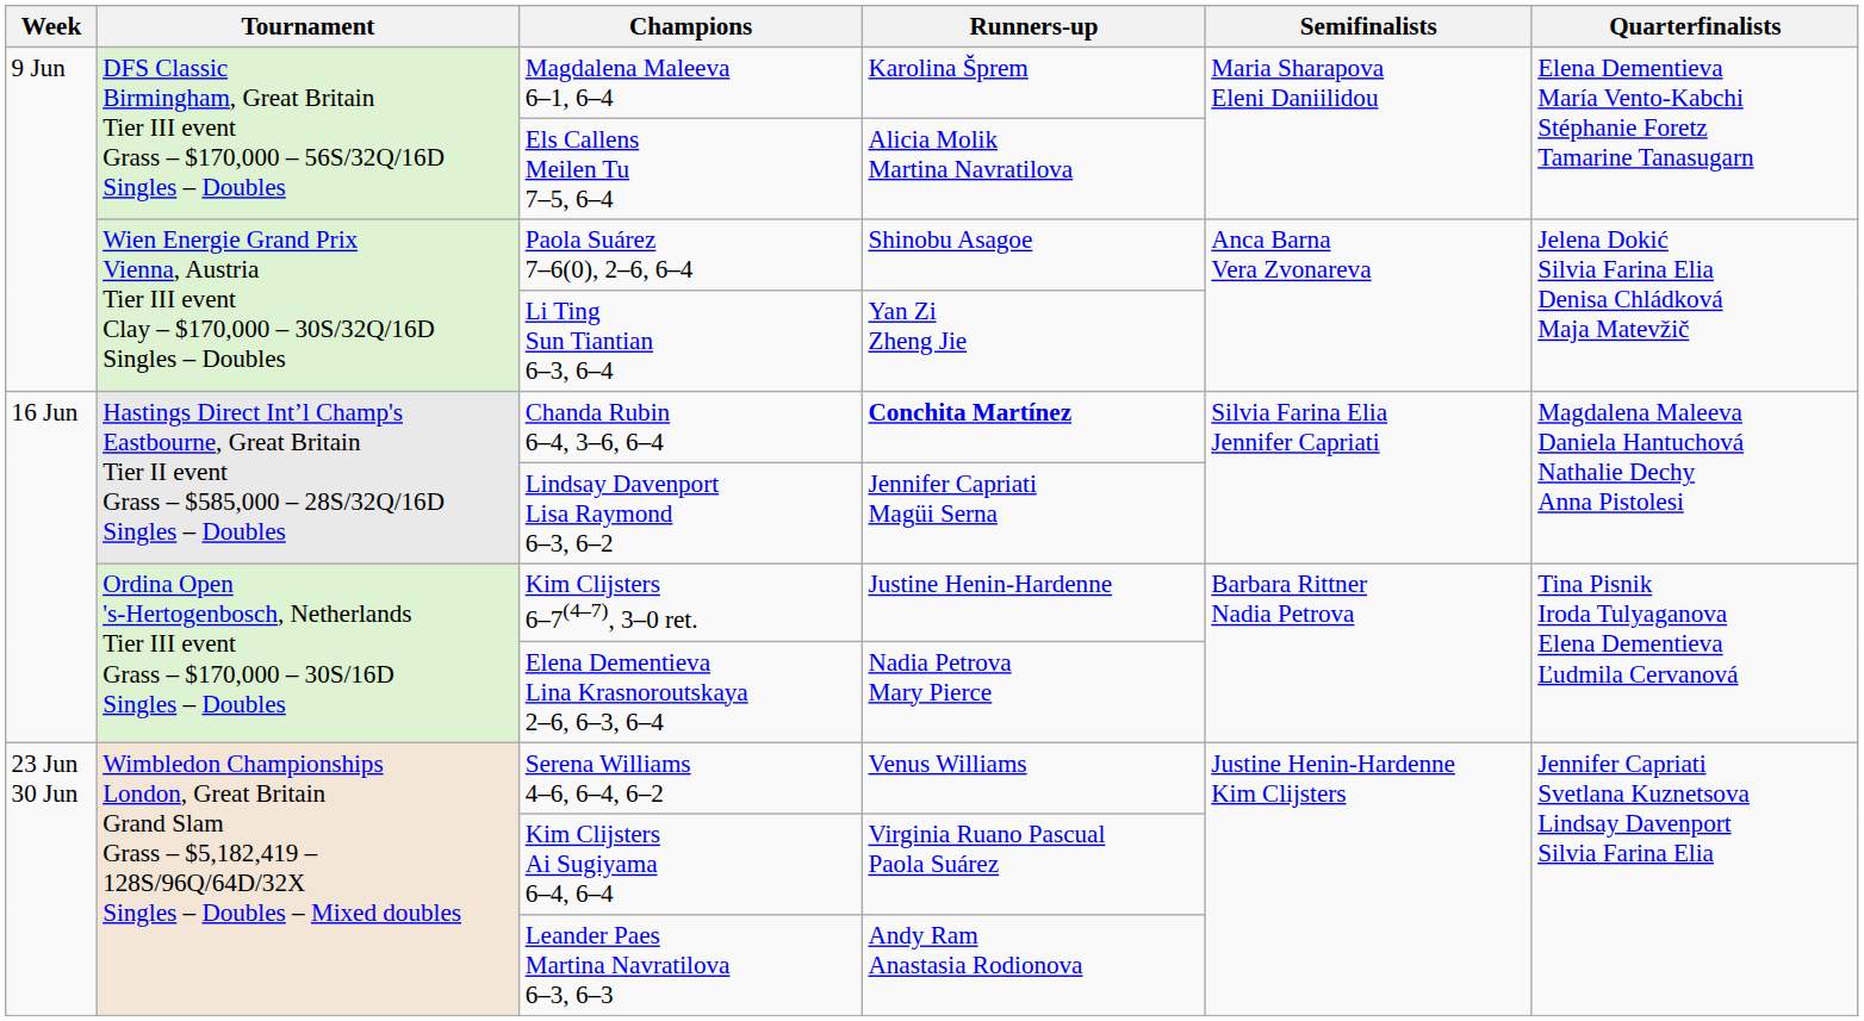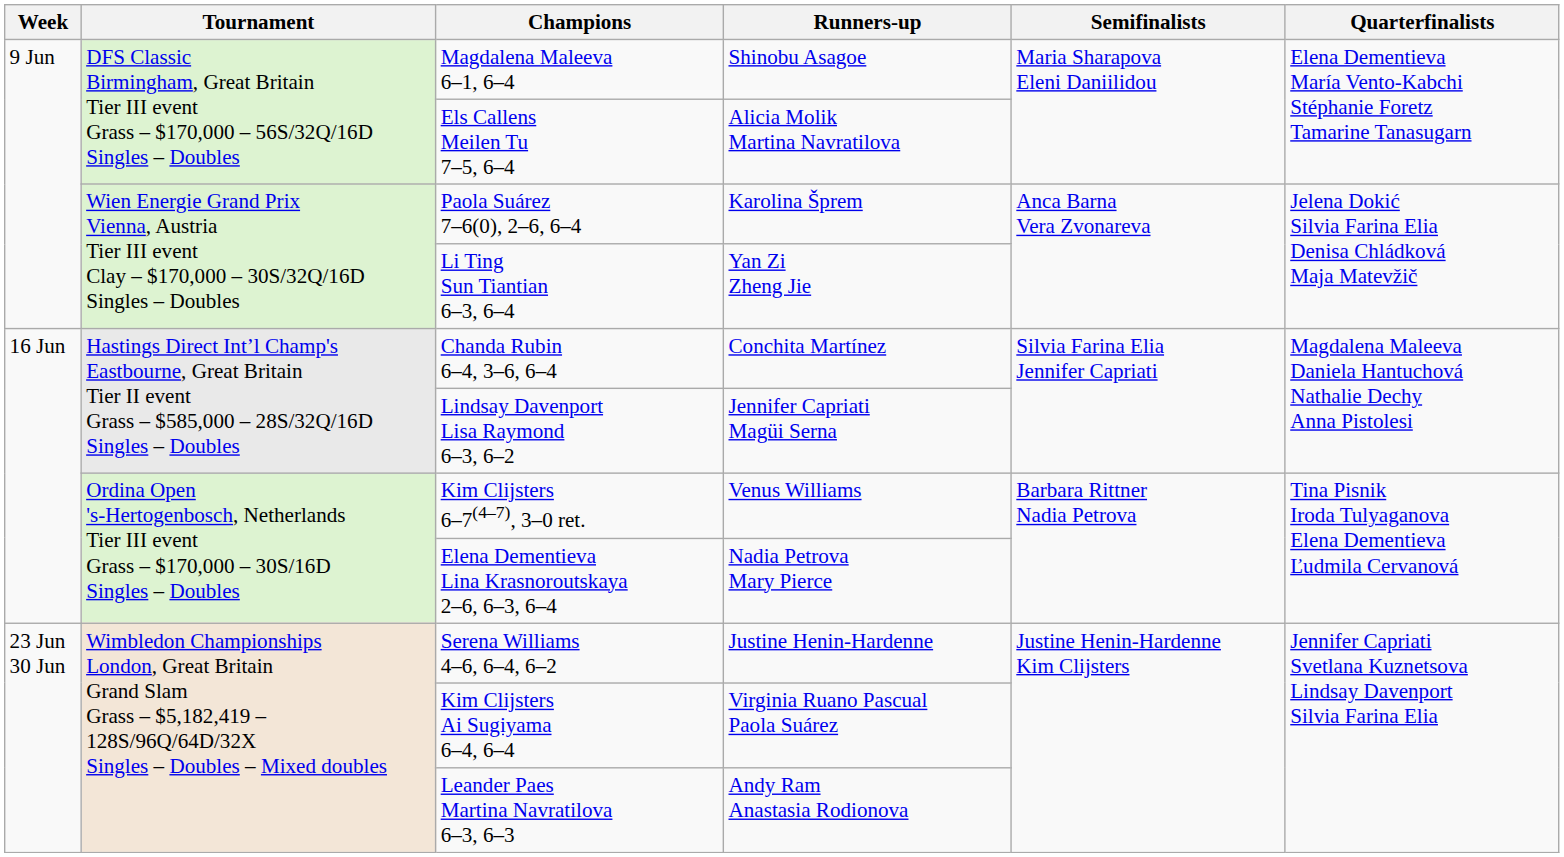 <table class=wikitable style=font-size:95%>
 <tr>
 <th style="width:48px;">Week</th>
 <th style="width:248px;">Tournament</th>
 <th style="width:200px;">Champions</th>
 <th style="width:200px;">Runners-up</th>
 <th style="width:190px;">Semifinalists</th>
 <th style="width:190px;">Quarterfinalists</th>
 </tr>
 <tr valign="top">
 <td rowspan=4>9 Jun</td>
 <td rowspan=2 bgcolor=#DDF3D1><a href='#'>DFS Classic</a><br> <a href='#'>Birmingham</a>, Great Britain <br>Tier III event <br> Grass – $170,000 – 56S/32Q/16D<br><a href='#'>Singles</a> – <a href='#'>Doubles</a></td>
 <td> <a href='#'>Magdalena Maleeva</a> <br> 6–1, 6–4</td>
-<td> <a href='#'>Karolina Šprem</a></td>
+<td> <a href='#'>Shinobu Asagoe</a></td>
 <td rowspan=2> <a href='#'>Maria Sharapova</a><br> <a href='#'>Eleni Daniilidou</a></td>
 <td rowspan=2> <a href='#'>Elena Dementieva</a>  <br>  <a href='#'>María Vento-Kabchi</a> <br> <a href='#'>Stéphanie Foretz</a><br>   <a href='#'>Tamarine Tanasugarn</a></td>
 </tr>
 <tr valign="top">
 <td> <a href='#'>Els Callens</a> <br>  <a href='#'>Meilen Tu</a><br>7–5, 6–4</td>
 <td> <a href='#'>Alicia Molik</a> <br>  <a href='#'>Martina Navratilova</a></td>
 </tr>
 <tr valign="top">
 <td rowspan=2 bgcolor=#DDF3D1><a href='#'>Wien Energie Grand Prix</a><br> <a href='#'>Vienna</a>, Austria <br>Tier III event <br> Clay – $170,000 – 30S/32Q/16D<br>Singles – Doubles</td>
 <td> <a href='#'>Paola Suárez</a> <br> 7–6(0), 2–6, 6–4</td>
-<td> <a href='#'>Shinobu Asagoe</a></td>
+<td> <a href='#'>Karolina Šprem</a></td>
 <td rowspan=2> <a href='#'>Anca Barna</a><br> <a href='#'>Vera Zvonareva</a></td>
 <td rowspan=2> <a href='#'>Jelena Dokić</a>  <br>  <a href='#'>Silvia Farina Elia</a> <br> <a href='#'>Denisa Chládková</a><br>   <a href='#'>Maja Matevžič</a></td>
 </tr>
 <tr valign="top">
 <td> <a href='#'>Li Ting</a> <br>  <a href='#'>Sun Tiantian</a><br>6–3, 6–4</td>
 <td> <a href='#'>Yan Zi</a> <br>  <a href='#'>Zheng Jie</a></td>
 </tr>
 <tr valign="top">
 <td rowspan=4>16 Jun</td>
 <td rowspan=2 bgcolor=#E9E9E9><a href='#'>Hastings Direct Int’l Champ's</a><br> <a href='#'>Eastbourne</a>, Great Britain <br>Tier II event <br> Grass – $585,000 – 28S/32Q/16D<br><a href='#'>Singles</a> – <a href='#'>Doubles</a></td>
 <td> <a href='#'>Chanda Rubin</a> <br> 6–4, 3–6, 6–4</td>
-<td><strong> <a href='#'>Conchita Martínez</a></strong></td>
+<td> <a href='#'>Conchita Martínez</a></td>
 <td rowspan=2> <a href='#'>Silvia Farina Elia</a><br> <a href='#'>Jennifer Capriati</a></td>
 <td rowspan=2> <a href='#'>Magdalena Maleeva</a>  <br>  <a href='#'>Daniela Hantuchová</a> <br> <a href='#'>Nathalie Dechy</a><br>   <a href='#'>Anna Pistolesi</a></td>
 </tr>
 <tr valign="top">
 <td> <a href='#'>Lindsay Davenport</a> <br>  <a href='#'>Lisa Raymond</a><br>6–3, 6–2</td>
 <td> <a href='#'>Jennifer Capriati</a> <br>  <a href='#'>Magüi Serna</a></td>
 </tr>
 <tr valign="top">
 <td rowspan=2 bgcolor=#DDF3D1><a href='#'>Ordina Open</a><br> <a href='#'>'s-Hertogenbosch</a>, Netherlands <br>Tier III event <br> Grass – $170,000 – 30S/16D<br><a href='#'>Singles</a> – <a href='#'>Doubles</a></td>
 <td> <a href='#'>Kim Clijsters</a> <br> 6–7<sup>(4–7)</sup>, 3–0 ret.</td>
-<td> <a href='#'>Justine Henin-Hardenne</a></td>
+<td> <a href='#'>Venus Williams</a></td>
 <td rowspan=2> <a href='#'>Barbara Rittner</a><br> <a href='#'>Nadia Petrova</a></td>
 <td rowspan=2> <a href='#'>Tina Pisnik</a>  <br>  <a href='#'>Iroda Tulyaganova</a> <br> <a href='#'>Elena Dementieva</a><br>   <a href='#'>Ľudmila Cervanová</a></td>
 </tr>
 <tr valign="top">
 <td> <a href='#'>Elena Dementieva</a> <br>  <a href='#'>Lina Krasnoroutskaya</a><br>2–6, 6–3, 6–4</td>
 <td> <a href='#'>Nadia Petrova</a> <br>  <a href='#'>Mary Pierce</a></td>
 </tr>
 <tr valign="top">
 <td rowspan=3>23 Jun<br>30 Jun</td>
 <td rowspan=3 bgcolor=#F3E6D7><a href='#'>Wimbledon Championships</a><br> <a href='#'>London</a>, Great Britain <br>Grand Slam<br> Grass – $5,182,419 – 128S/96Q/64D/32X<br><a href='#'>Singles</a> – <a href='#'>Doubles</a> – <a href='#'>Mixed doubles</a></td>
 <td> <a href='#'>Serena Williams</a> <br> 4–6, 6–4, 6–2</td>
-<td> <a href='#'>Venus Williams</a></td>
+<td> <a href='#'>Justine Henin-Hardenne</a></td>
 <td rowspan=3> <a href='#'>Justine Henin-Hardenne</a><br> <a href='#'>Kim Clijsters</a></td>
 <td rowspan=3> <a href='#'>Jennifer Capriati</a>  <br>  <a href='#'>Svetlana Kuznetsova</a> <br> <a href='#'>Lindsay Davenport</a><br>   <a href='#'>Silvia Farina Elia</a></td>
 </tr>
 <tr valign="top">
 <td> <a href='#'>Kim Clijsters</a> <br>  <a href='#'>Ai Sugiyama</a><br>6–4, 6–4</td>
 <td> <a href='#'>Virginia Ruano Pascual</a> <br>  <a href='#'>Paola Suárez</a></td>
 </tr>
 <tr valign="top">
 <td> <a href='#'>Leander Paes</a> <br>  <a href='#'>Martina Navratilova</a><br>6–3, 6–3</td>
 <td> <a href='#'>Andy Ram</a> <br>  <a href='#'>Anastasia Rodionova</a></td>
 </tr>
 </table>
